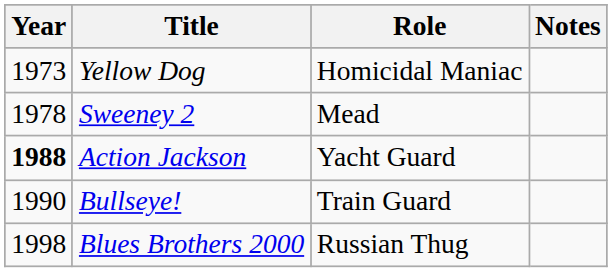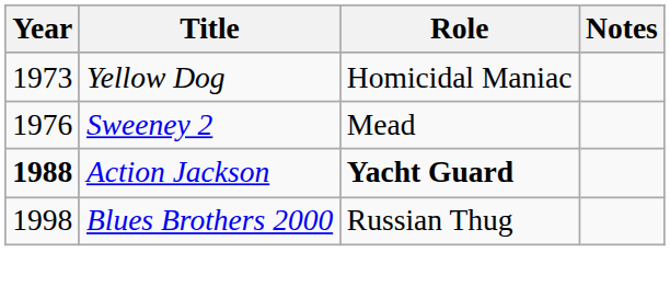 <table class = "wikitable">
 <tr>
 <th>Year</th>
 <th>Title</th>
 <th>Role</th>
 <th>Notes</th>
 </tr>
 <tr>
 <td>1973</td>
 <td><em>Yellow Dog</em></td>
 <td>Homicidal Maniac</td>
 <td></td>
 </tr>
 <tr>
-<td>1978</td>
+<td>1976</td>
 <td><em><a href='#'>Sweeney 2</a></em></td>
 <td>Mead</td>
 <td></td>
 </tr>
 <tr>
 <td><strong>1988</strong></td>
 <td><em><a href='#'>Action Jackson</a></em></td>
-<td>Yacht Guard</td>
-<td></td>
-</tr>
-<tr>
-<td>1990</td>
-<td><em><a href='#'>Bullseye!</a></em></td>
-<td>Train Guard</td>
+<td><strong>Yacht Guard</strong></td>
 <td></td>
 </tr>
 <tr>
 <td>1998</td>
 <td><em><a href='#'>Blues Brothers 2000</a></em></td>
 <td>Russian Thug</td>
 <td></td>
 </tr>
 </table>
